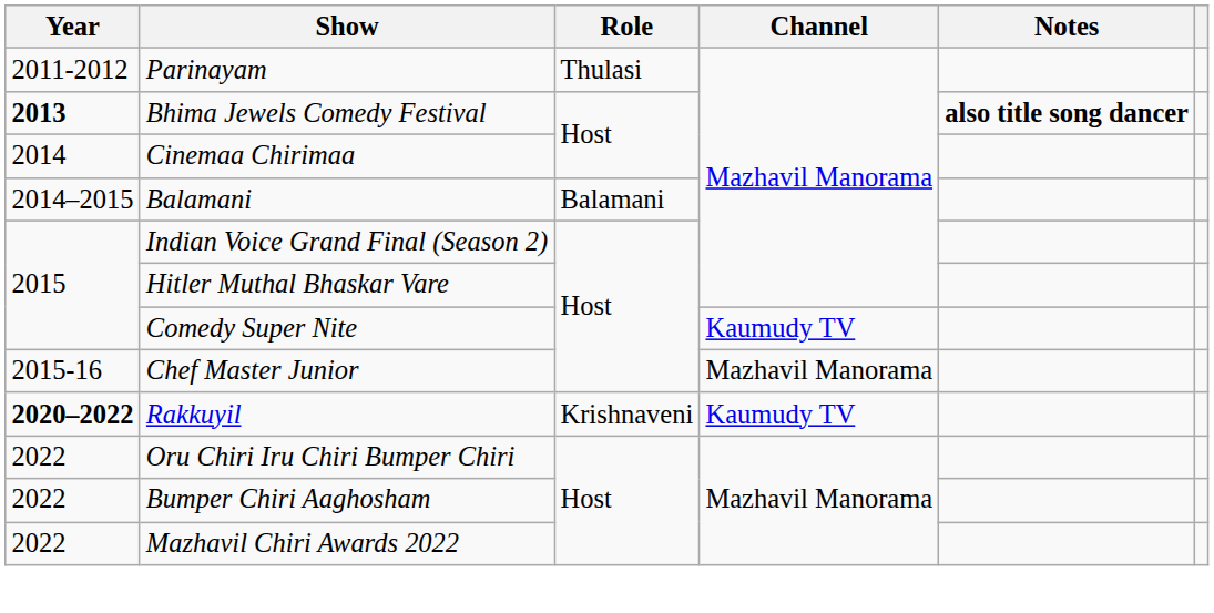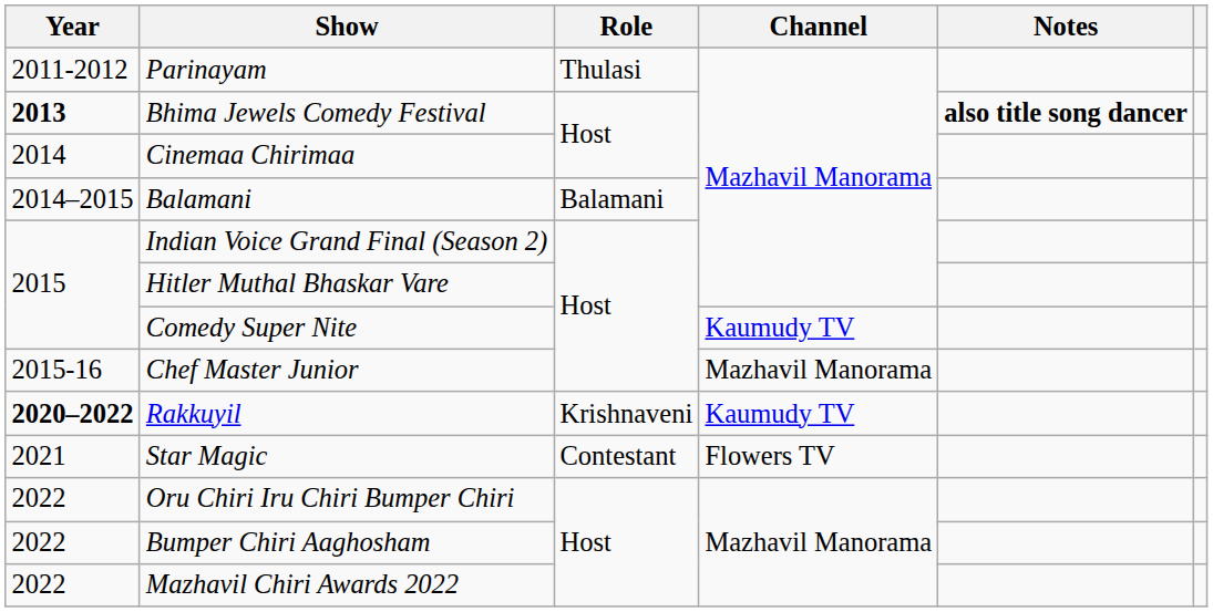 <table class="wikitable sortable">
 <tr>
 <th>Year</th>
 <th>Show</th>
 <th>Role</th>
 <th>Channel</th>
 <th>Notes</th>
 <th></th>
 </tr>
 <tr>
 <td>2011-2012</td>
 <td><em>Parinayam</em></td>
 <td>Thulasi</td>
 <td rowspan=6><a href='#'>Mazhavil Manorama</a></td>
 <td></td>
 <td></td>
 </tr>
 <tr>
 <td><strong>2013</strong></td>
 <td><em>Bhima Jewels Comedy Festival</em></td>
 <td rowspan=2>Host</td>
 <td><strong>also title song dancer</strong></td>
 <td></td>
 </tr>
 <tr>
 <td>2014</td>
 <td><em>Cinemaa Chirimaa</em></td>
 <td></td>
 <td></td>
 </tr>
 <tr>
 <td>2014–2015</td>
 <td><em>Balamani</em></td>
 <td>Balamani</td>
 <td></td>
 <td></td>
 </tr>
 <tr>
 <td rowspan=3>2015</td>
 <td><em>Indian Voice Grand Final (Season 2)</em></td>
 <td rowspan=4>Host</td>
 <td></td>
 <td></td>
 </tr>
 <tr>
 <td><em>Hitler Muthal Bhaskar Vare</em></td>
 <td></td>
 <td></td>
 </tr>
 <tr>
 <td><em>Comedy Super Nite</em></td>
 <td><a href='#'>Kaumudy TV</a></td>
 <td></td>
 <td></td>
 </tr>
 <tr>
 <td>2015-16</td>
 <td><em>Chef Master Junior</em></td>
 <td>Mazhavil Manorama</td>
 <td></td>
 <td></td>
 </tr>
 <tr>
 <td><strong>2020–2022</strong></td>
 <td><em><a href='#'>Rakkuyil</a></em></td>
 <td>Krishnaveni</td>
 <td><a href='#'>Kaumudy TV</a></td>
 <td></td>
 <td></td>
 </tr>
 <tr>
+<td>2021</td>
+<td><em>Star Magic</em></td>
+<td>Contestant</td>
+<td>Flowers TV</td>
+<td></td>
+<td></td>
+</tr>
+<tr>
 <td>2022</td>
 <td><em>Oru Chiri Iru Chiri Bumper Chiri</em></td>
 <td rowspan=3>Host</td>
 <td rowspan=3>Mazhavil Manorama</td>
 <td></td>
 <td></td>
 </tr>
 <tr>
 <td>2022</td>
 <td><em>Bumper Chiri Aaghosham</em></td>
 <td></td>
 <td></td>
 </tr>
 <tr>
 <td>2022</td>
 <td><em>Mazhavil Chiri Awards 2022</em></td>
 <td></td>
 <td></td>
 </tr>
 </table>
